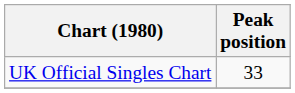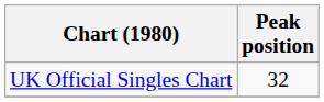 <table class="wikitable">
 <tr>
 <th>Chart (1980)</th>
 <th>Peak<br>position</th>
 </tr>
 <tr>
 <td><a href='#'>UK Official Singles Chart</a></td>
-<td align="center">33</td>
+<td align="center">32</td>
 </tr>
 <tr>
 </tr>
 </table>
